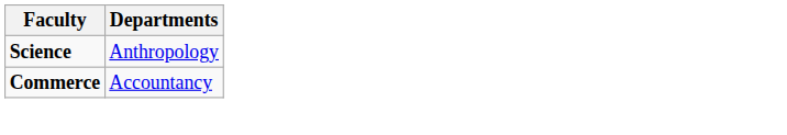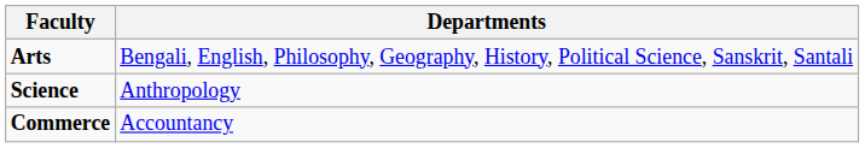 <table class="wikitable sortable">
 <tr>
 <th>Faculty</th>
 <th>Departments</th>
+</tr>
+<tr>
+<td><strong>Arts</strong></td>
+<td><a href='#'>Bengali</a>, <a href='#'>English</a>, <a href='#'>Philosophy</a>, <a href='#'>Geography</a>, <a href='#'>History</a>, <a href='#'>Political Science</a>, <a href='#'>Sanskrit</a>, <a href='#'>Santali</a></td>
 </tr>
 <tr>
 <td><strong>Science</strong></td>
 <td><a href='#'>Anthropology</a></td>
 </tr>
 <tr>
 <td><strong>Commerce</strong></td>
 <td><a href='#'>Accountancy</a></td>
 </tr>
 </table>
